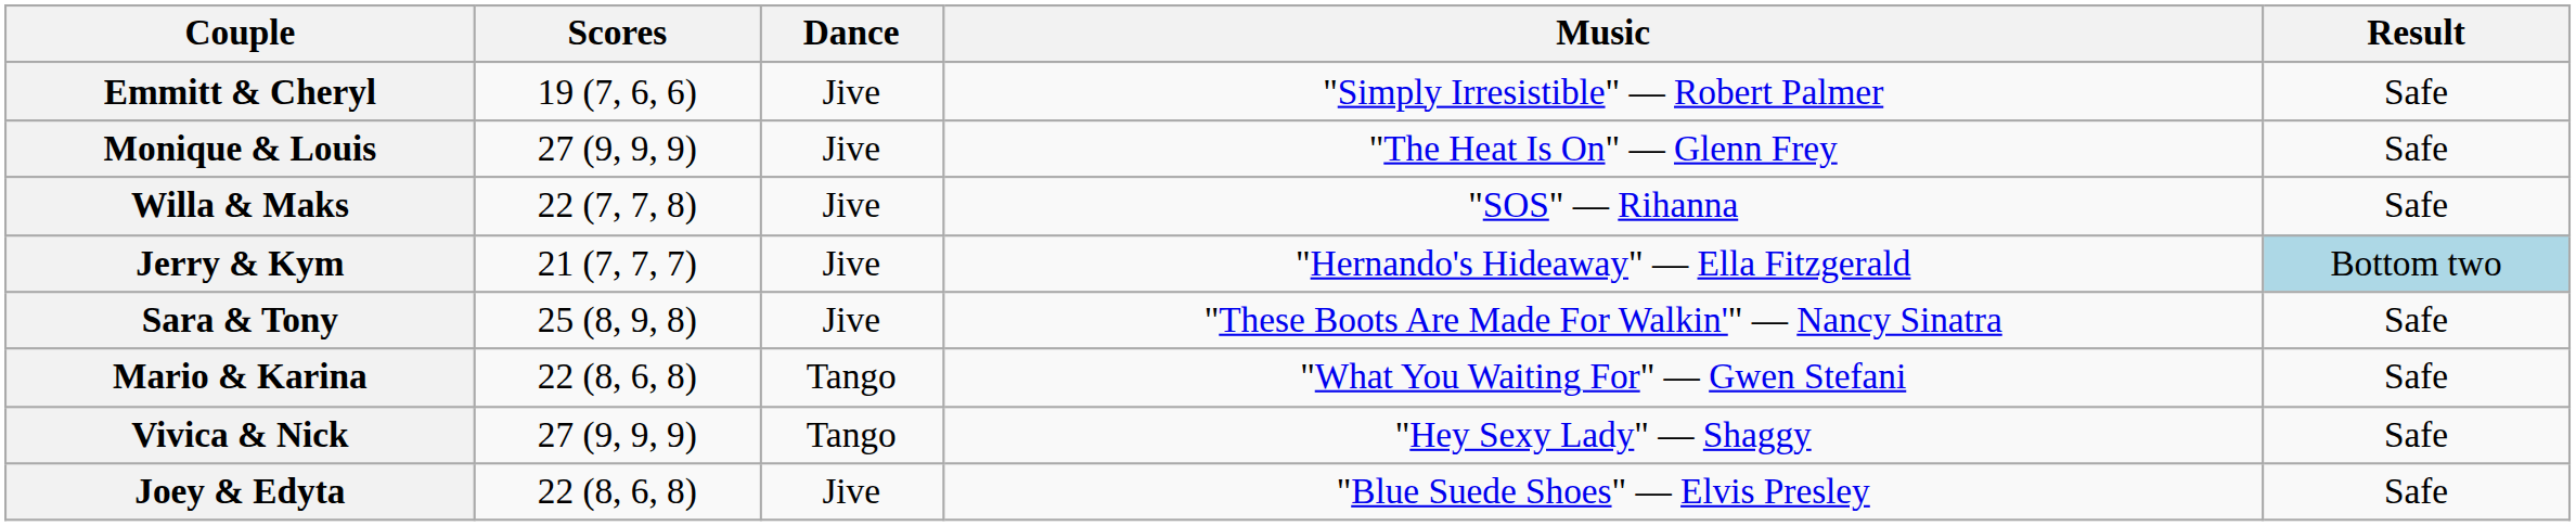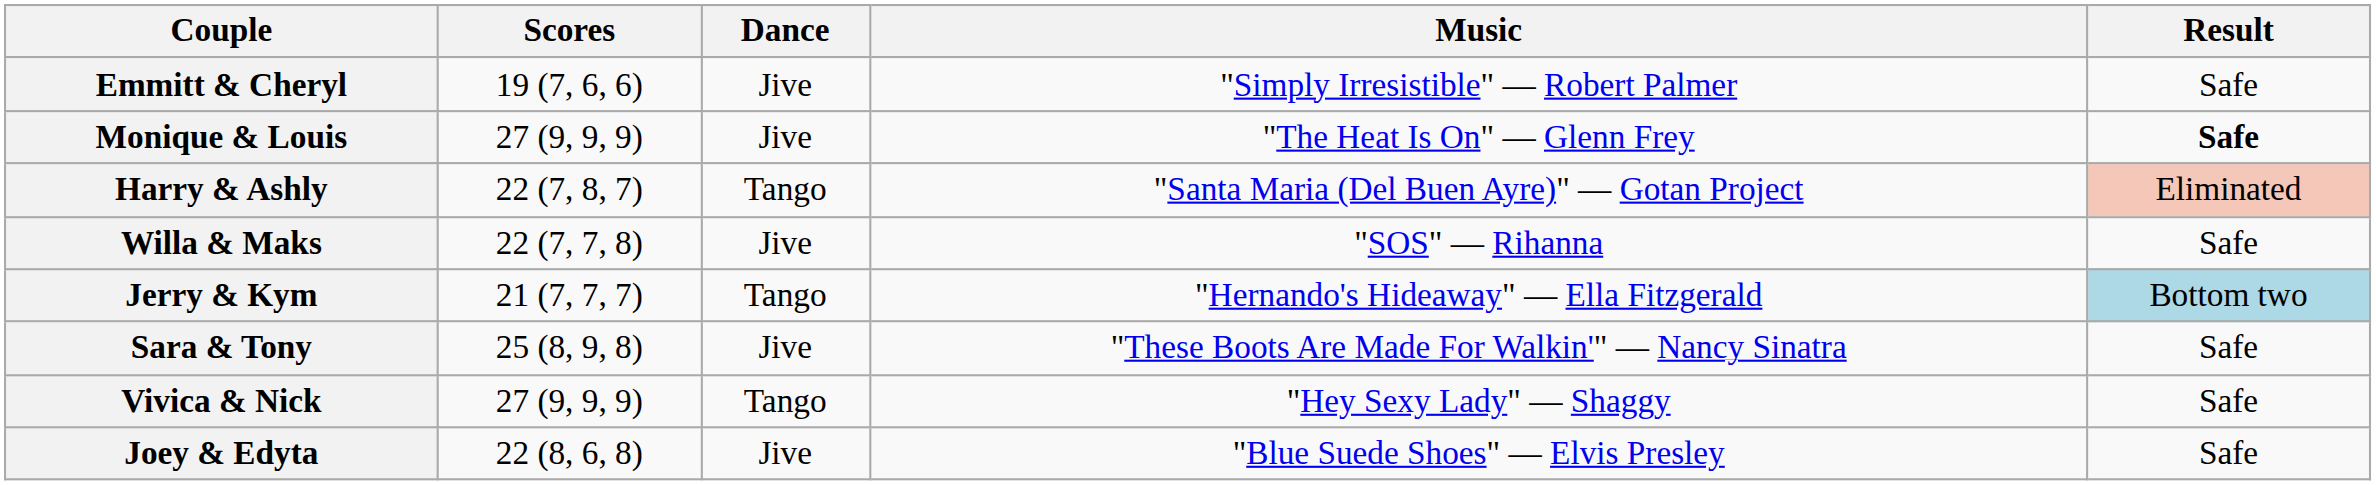 <table class="wikitable sortable" style="text-align:center; width:90%">
 <tr>
 <th scope="col">Couple</th>
 <th scope="col">Scores</th>
 <th scope="col" class="unsortable">Dance</th>
 <th scope="col" class="unsortable">Music</th>
 <th scope="col" class="unsortable">Result</th>
 </tr>
 <tr>
 <th scope="row">Emmitt & Cheryl</th>
 <td>19 (7, 6, 6)</td>
 <td>Jive</td>
 <td>"<a href='#'>Simply Irresistible</a>" — <a href='#'>Robert Palmer</a></td>
 <td>Safe</td>
 </tr>
 <tr>
 <th scope="row">Monique & Louis</th>
 <td>27 (9, 9, 9)</td>
 <td>Jive</td>
 <td>"<a href='#'>The Heat Is On</a>" — <a href='#'>Glenn Frey</a></td>
-<td>Safe</td>
+<td><strong>Safe</strong></td>
+</tr>
+<tr>
+<th scope="row">Harry & Ashly</th>
+<td>22 (7, 8, 7)</td>
+<td>Tango</td>
+<td>"<a href='#'>Santa Maria (Del Buen Ayre)</a>" — <a href='#'>Gotan Project</a></td>
+<td bgcolor=f4c7b8>Eliminated</td>
 </tr>
 <tr>
 <th scope="row">Willa & Maks</th>
 <td>22 (7, 7, 8)</td>
 <td>Jive</td>
 <td>"<a href='#'>SOS</a>" — <a href='#'>Rihanna</a></td>
 <td>Safe</td>
 </tr>
 <tr>
 <th scope="row">Jerry & Kym</th>
 <td>21 (7, 7, 7)</td>
-<td>Jive</td>
+<td>Tango</td>
 <td>"<a href='#'>Hernando's Hideaway</a>" — <a href='#'>Ella Fitzgerald</a></td>
 <td bgcolor=lightblue>Bottom two</td>
 </tr>
 <tr>
 <th scope="row">Sara & Tony</th>
 <td>25 (8, 9, 8)</td>
 <td>Jive</td>
 <td>"<a href='#'>These Boots Are Made For Walkin'</a>" — <a href='#'>Nancy Sinatra</a></td>
-<td>Safe</td>
-</tr>
-<tr>
-<th scope="row">Mario & Karina</th>
-<td>22 (8, 6, 8)</td>
-<td>Tango</td>
-<td>"<a href='#'>What You Waiting For</a>" — <a href='#'>Gwen Stefani</a></td>
 <td>Safe</td>
 </tr>
 <tr>
 <th scope="row">Vivica & Nick</th>
 <td>27 (9, 9, 9)</td>
 <td>Tango</td>
 <td>"<a href='#'>Hey Sexy Lady</a>" — <a href='#'>Shaggy</a></td>
 <td>Safe</td>
 </tr>
 <tr>
 <th scope="row">Joey & Edyta</th>
 <td>22 (8, 6, 8)</td>
 <td>Jive</td>
 <td>"<a href='#'>Blue Suede Shoes</a>" — <a href='#'>Elvis Presley</a></td>
 <td>Safe</td>
 </tr>
 </table>
